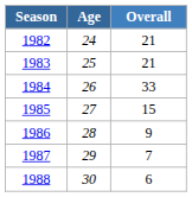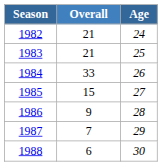 <table class="wikitable" style="font-size:95%; text-align:center; border:grey solid 1px; border-collapse:collapse; background:#ffffff;">
 <tr>
 <th style="background-color:#369; color:white; width:60px;"> Season </th>
+<th style="background-color:#4180be; color:white; width:75px;">Overall</th>
 <th style="background-color:#369; color:white; width:40px;"> Age </th>
-<th style="background-color:#4180be; color:white; width:75px;">Overall</th>
 </tr>
 <tr>
 <td><a href='#'>1982</a></td>
+<td>21</td>
 <td><em>24</em></td>
-<td>21</td>
 </tr>
 <tr>
 <td><a href='#'>1983</a></td>
+<td>21</td>
 <td><em>25</em></td>
-<td>21</td>
 </tr>
 <tr>
 <td><a href='#'>1984</a></td>
+<td>33</td>
 <td><em>26</em></td>
-<td>33</td>
 </tr>
 <tr>
 <td><a href='#'>1985</a></td>
+<td>15</td>
 <td><em>27</em></td>
-<td>15</td>
 </tr>
 <tr>
 <td><a href='#'>1986</a></td>
+<td>9</td>
 <td><em>28</em></td>
-<td>9</td>
 </tr>
 <tr>
 <td><a href='#'>1987</a></td>
+<td>7</td>
 <td><em>29</em></td>
-<td>7</td>
 </tr>
 <tr>
 <td><a href='#'>1988</a></td>
+<td>6</td>
 <td><em>30</em></td>
-<td>6</td>
 </tr>
 </table>
